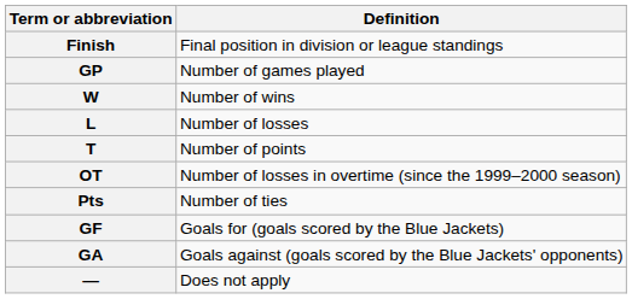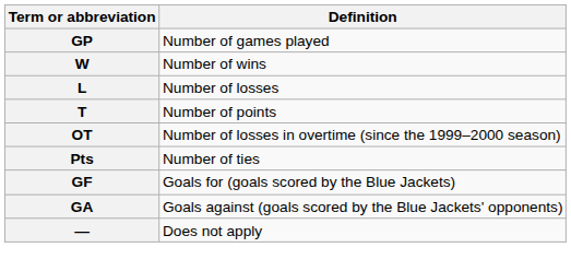 <table class="wikitable" style="font-size:95%">
 <tr>
 <th scope="col">Term or abbreviation</th>
 <th scope="col">Definition</th>
-</tr>
-<tr>
-<th scope="row">Finish</th>
-<td>Final position in division or league standings</td>
 </tr>
 <tr>
 <th scope="row">GP</th>
 <td>Number of games played</td>
 </tr>
 <tr>
 <th scope="row">W</th>
 <td>Number of wins</td>
 </tr>
 <tr>
 <th scope="row">L</th>
 <td>Number of losses</td>
 </tr>
 <tr>
 <th scope="row">T</th>
 <td>Number of points</td>
 </tr>
 <tr>
 <th scope="row">OT</th>
 <td>Number of losses in overtime (since the 1999–2000 season)</td>
 </tr>
 <tr>
 <th scope="row">Pts</th>
 <td>Number of ties</td>
 </tr>
 <tr>
 <th scope="row">GF</th>
 <td>Goals for (goals scored by the Blue Jackets)</td>
 </tr>
 <tr>
 <th scope="row">GA</th>
 <td>Goals against (goals scored by the Blue Jackets' opponents)</td>
 </tr>
 <tr>
 <th scope="row">—</th>
 <td>Does not apply</td>
 </tr>
 </table>
